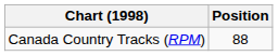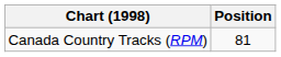 <table class="wikitable sortable">
 <tr>
 <th scope="col">Chart (1998)</th>
 <th scope="col">Position</th>
 </tr>
 <tr>
 <td>Canada Country Tracks (<em><a href='#'>RPM</a></em>)</td>
-<td align="center">88</td>
+<td align="center">81</td>
 </tr>
 </table>
